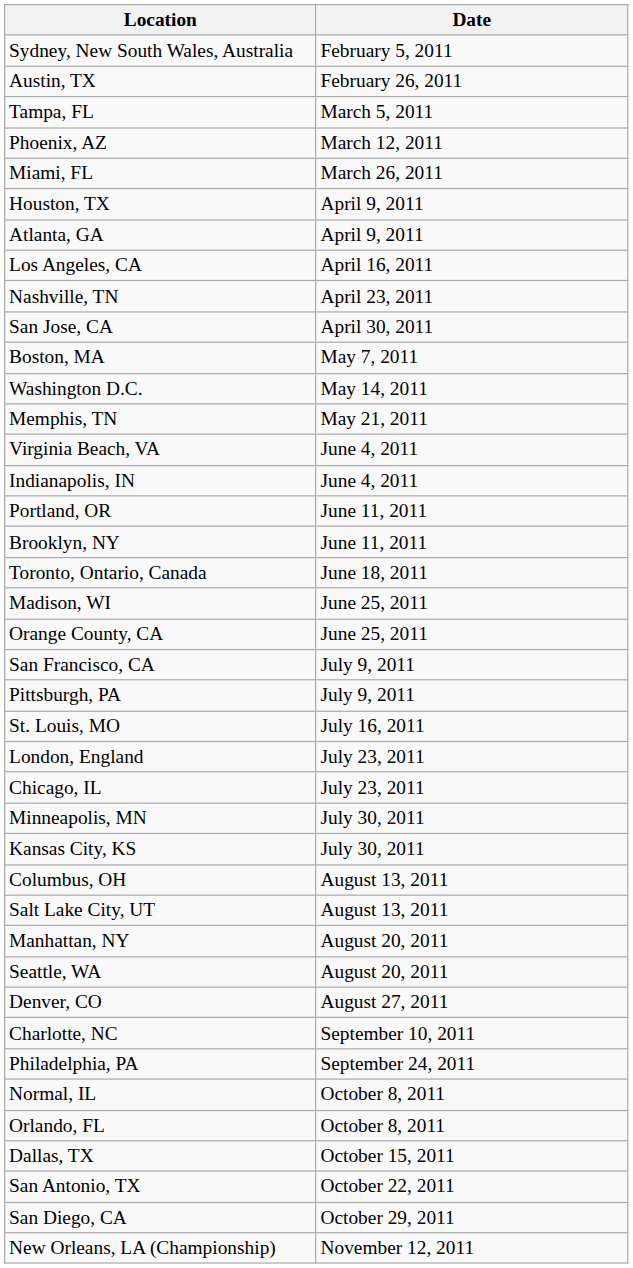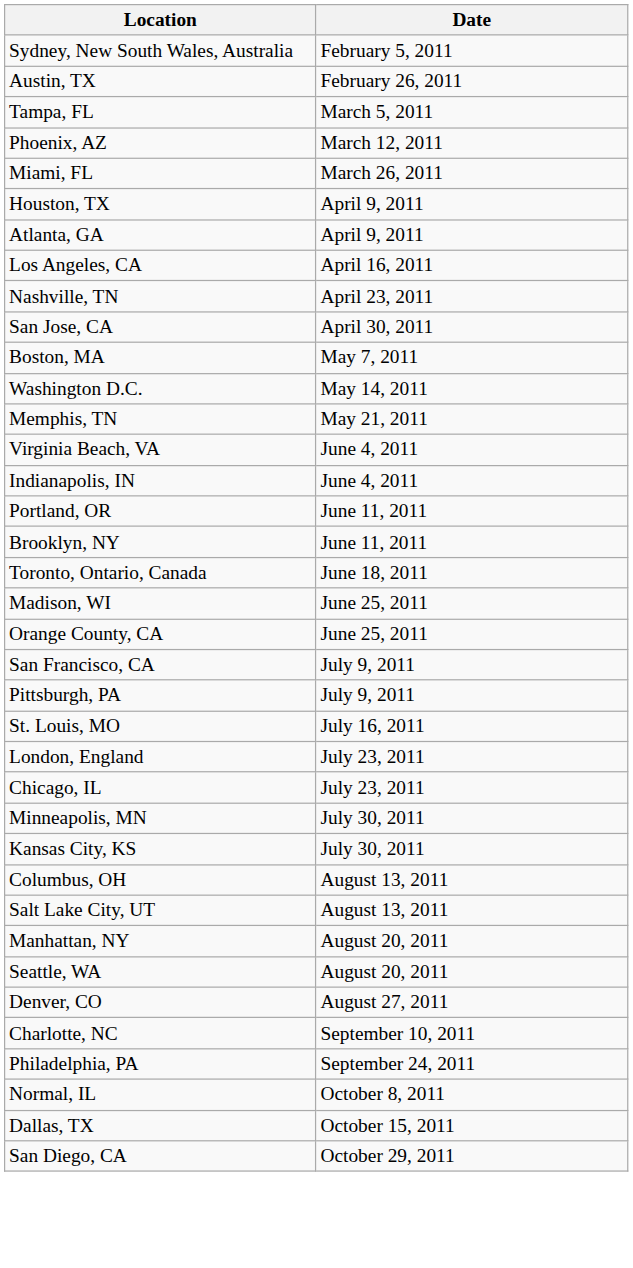 <table class="wikitable collapsible">
 <tr>
 <th scope="col" width="250">Location</th>
 <th scope="col" width="250">Date</th>
 </tr>
 <tr>
 <td>Sydney, New South Wales, Australia</td>
 <td>February 5, 2011</td>
 </tr>
 <tr>
 <td>Austin, TX</td>
 <td>February 26, 2011</td>
 </tr>
 <tr>
 <td>Tampa, FL</td>
 <td>March 5, 2011</td>
 </tr>
 <tr>
 <td>Phoenix, AZ</td>
 <td>March 12, 2011</td>
 </tr>
 <tr>
 <td>Miami, FL</td>
 <td>March 26, 2011</td>
 </tr>
 <tr>
 <td>Houston, TX</td>
 <td>April 9, 2011</td>
 </tr>
 <tr>
 <td>Atlanta, GA</td>
 <td>April 9, 2011</td>
 </tr>
 <tr>
 <td>Los Angeles, CA</td>
 <td>April 16, 2011</td>
 </tr>
 <tr>
 <td>Nashville, TN</td>
 <td>April 23, 2011</td>
 </tr>
 <tr>
 <td>San Jose, CA</td>
 <td>April 30, 2011</td>
 </tr>
 <tr>
 <td>Boston, MA</td>
 <td>May 7, 2011</td>
 </tr>
 <tr>
 <td>Washington D.C.</td>
 <td>May 14, 2011</td>
 </tr>
 <tr>
 <td>Memphis, TN</td>
 <td>May 21, 2011</td>
 </tr>
 <tr>
 <td>Virginia Beach, VA</td>
 <td>June 4, 2011</td>
 </tr>
 <tr>
 <td>Indianapolis, IN</td>
 <td>June 4, 2011</td>
 </tr>
 <tr>
 <td>Portland, OR</td>
 <td>June 11, 2011</td>
 </tr>
 <tr>
 <td>Brooklyn, NY</td>
 <td>June 11, 2011</td>
 </tr>
 <tr>
 <td>Toronto, Ontario, Canada</td>
 <td>June 18, 2011</td>
 </tr>
 <tr>
 <td>Madison, WI</td>
 <td>June 25, 2011</td>
 </tr>
 <tr>
 <td>Orange County, CA</td>
 <td>June 25, 2011</td>
 </tr>
 <tr>
 <td>San Francisco, CA</td>
 <td>July 9, 2011</td>
 </tr>
 <tr>
 <td>Pittsburgh, PA</td>
 <td>July 9, 2011</td>
 </tr>
 <tr>
 <td>St. Louis, MO</td>
 <td>July 16, 2011</td>
 </tr>
 <tr>
 <td>London, England</td>
 <td>July 23, 2011</td>
 </tr>
 <tr>
 <td>Chicago, IL</td>
 <td>July 23, 2011</td>
 </tr>
 <tr>
 <td>Minneapolis, MN</td>
 <td>July 30, 2011</td>
 </tr>
 <tr>
 <td>Kansas City, KS</td>
 <td>July 30, 2011</td>
 </tr>
 <tr>
 <td>Columbus, OH</td>
 <td>August 13, 2011</td>
 </tr>
 <tr>
 <td>Salt Lake City, UT</td>
 <td>August 13, 2011</td>
 </tr>
 <tr>
 <td>Manhattan, NY</td>
 <td>August 20, 2011</td>
 </tr>
 <tr>
 <td>Seattle, WA</td>
 <td>August 20, 2011</td>
 </tr>
 <tr>
 <td>Denver, CO</td>
 <td>August 27, 2011</td>
 </tr>
 <tr>
 <td>Charlotte, NC</td>
 <td>September 10, 2011</td>
 </tr>
 <tr>
 <td>Philadelphia, PA</td>
 <td>September 24, 2011</td>
 </tr>
 <tr>
 <td>Normal, IL</td>
 <td>October 8, 2011</td>
 </tr>
 <tr>
-<td>Orlando, FL</td>
-<td>October 8, 2011</td>
-</tr>
-<tr>
 <td>Dallas, TX</td>
 <td>October 15, 2011</td>
-</tr>
-<tr>
-<td>San Antonio, TX</td>
-<td>October 22, 2011</td>
 </tr>
 <tr>
 <td>San Diego, CA</td>
 <td>October 29, 2011</td>
 </tr>
-<tr>
-<td>New Orleans, LA (Championship)</td>
-<td>November 12, 2011</td>
-</tr>
 </table>
